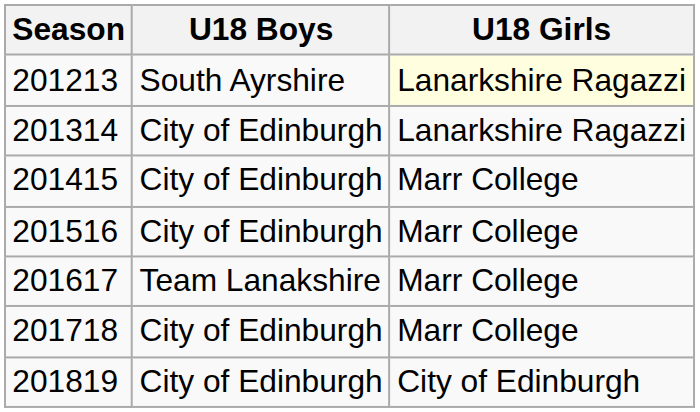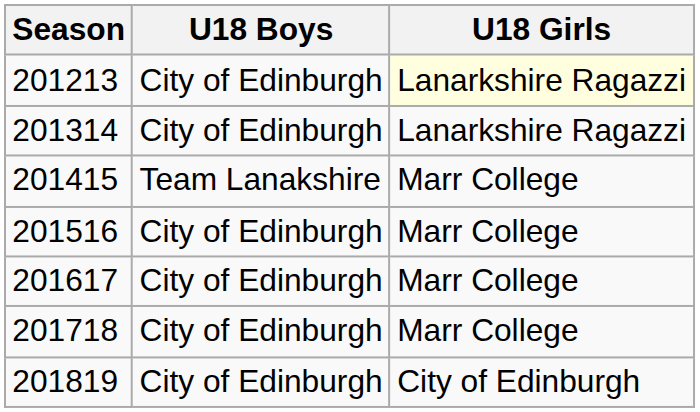 <table class="wikitable sortable mw-collapsible mw-collapsed">
 <tr>
 <th>Season</th>
 <th>U18 Boys</th>
 <th>U18 Girls</th>
 </tr>
 <tr>
 <td>201213</td>
-<td>South Ayrshire</td>
+<td>City of Edinburgh</td>
 <td style="background: lightyellow;">Lanarkshire Ragazzi</td>
 </tr>
 <tr>
 <td>201314</td>
 <td>City of Edinburgh</td>
 <td>Lanarkshire Ragazzi</td>
 </tr>
 <tr>
 <td>201415</td>
-<td>City of Edinburgh</td>
+<td>Team Lanakshire</td>
 <td>Marr College</td>
 </tr>
 <tr>
 <td>201516</td>
 <td>City of Edinburgh</td>
 <td>Marr College</td>
 </tr>
 <tr>
 <td>201617</td>
-<td>Team Lanakshire</td>
+<td>City of Edinburgh</td>
 <td>Marr College</td>
 </tr>
 <tr>
 <td>201718</td>
 <td>City of Edinburgh</td>
 <td>Marr College</td>
 </tr>
 <tr>
 <td>201819</td>
 <td>City of Edinburgh</td>
 <td>City of Edinburgh</td>
 </tr>
 </table>
